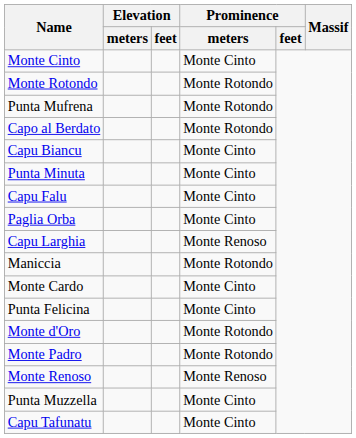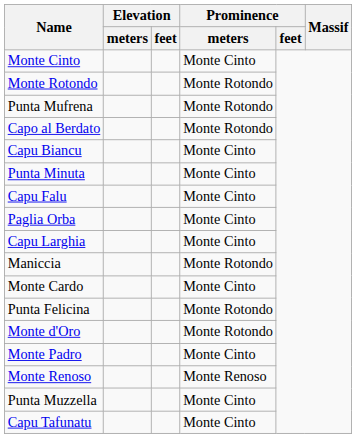 <table class="wikitable sortable">
 <tr>
 <th rowspan=2>Name</th>
 <th colspan=2>Elevation</th>
 <th colspan=2>Prominence</th>
 <th rowspan=2>Massif</th>
 </tr>
 <tr>
 <th>meters</th>
 <th>feet</th>
 <th>meters</th>
 <th>feet</th>
 </tr>
 <tr>
 <td><a href='#'>Monte Cinto</a></td>
 <td></td>
 <td></td>
 <td>Monte Cinto</td>
 </tr>
 <tr>
 <td><a href='#'>Monte Rotondo</a></td>
 <td></td>
 <td></td>
 <td>Monte Rotondo</td>
 </tr>
 <tr>
 <td>Punta Mufrena</td>
 <td></td>
 <td></td>
 <td>Monte Rotondo</td>
 </tr>
 <tr>
 <td><a href='#'>Capo al Berdato</a></td>
 <td></td>
 <td></td>
 <td>Monte Rotondo</td>
 </tr>
 <tr>
 <td><a href='#'>Capu Biancu</a></td>
 <td></td>
 <td></td>
 <td>Monte Cinto</td>
 </tr>
 <tr>
 <td><a href='#'>Punta Minuta</a></td>
 <td></td>
 <td></td>
 <td>Monte Cinto</td>
 </tr>
 <tr>
 <td><a href='#'>Capu Falu</a></td>
 <td></td>
 <td></td>
 <td>Monte Cinto</td>
 </tr>
 <tr>
 <td><a href='#'>Paglia Orba</a></td>
 <td></td>
 <td></td>
 <td>Monte Cinto</td>
 </tr>
 <tr>
 <td><a href='#'>Capu Larghia</a></td>
 <td></td>
 <td></td>
-<td>Monte Renoso</td>
+<td>Monte Cinto</td>
 </tr>
 <tr>
 <td>Maniccia</td>
 <td></td>
 <td></td>
 <td>Monte Rotondo</td>
 </tr>
 <tr>
 <td>Monte Cardo</td>
 <td></td>
 <td></td>
 <td>Monte Cinto</td>
 </tr>
 <tr>
 <td>Punta Felicina</td>
 <td></td>
 <td></td>
-<td>Monte Cinto</td>
+<td>Monte Rotondo</td>
 </tr>
 <tr>
 <td><a href='#'>Monte d'Oro</a></td>
 <td></td>
 <td></td>
 <td>Monte Rotondo</td>
 </tr>
 <tr>
 <td><a href='#'>Monte Padro</a></td>
 <td></td>
 <td></td>
-<td>Monte Rotondo</td>
+<td>Monte Cinto</td>
 </tr>
 <tr>
 <td><a href='#'>Monte Renoso</a></td>
 <td></td>
 <td></td>
 <td>Monte Renoso</td>
 </tr>
 <tr>
 <td>Punta Muzzella</td>
 <td></td>
 <td></td>
 <td>Monte Cinto</td>
 </tr>
 <tr>
 <td><a href='#'>Capu Tafunatu</a></td>
 <td></td>
 <td></td>
 <td>Monte Cinto</td>
 </tr>
 </table>
